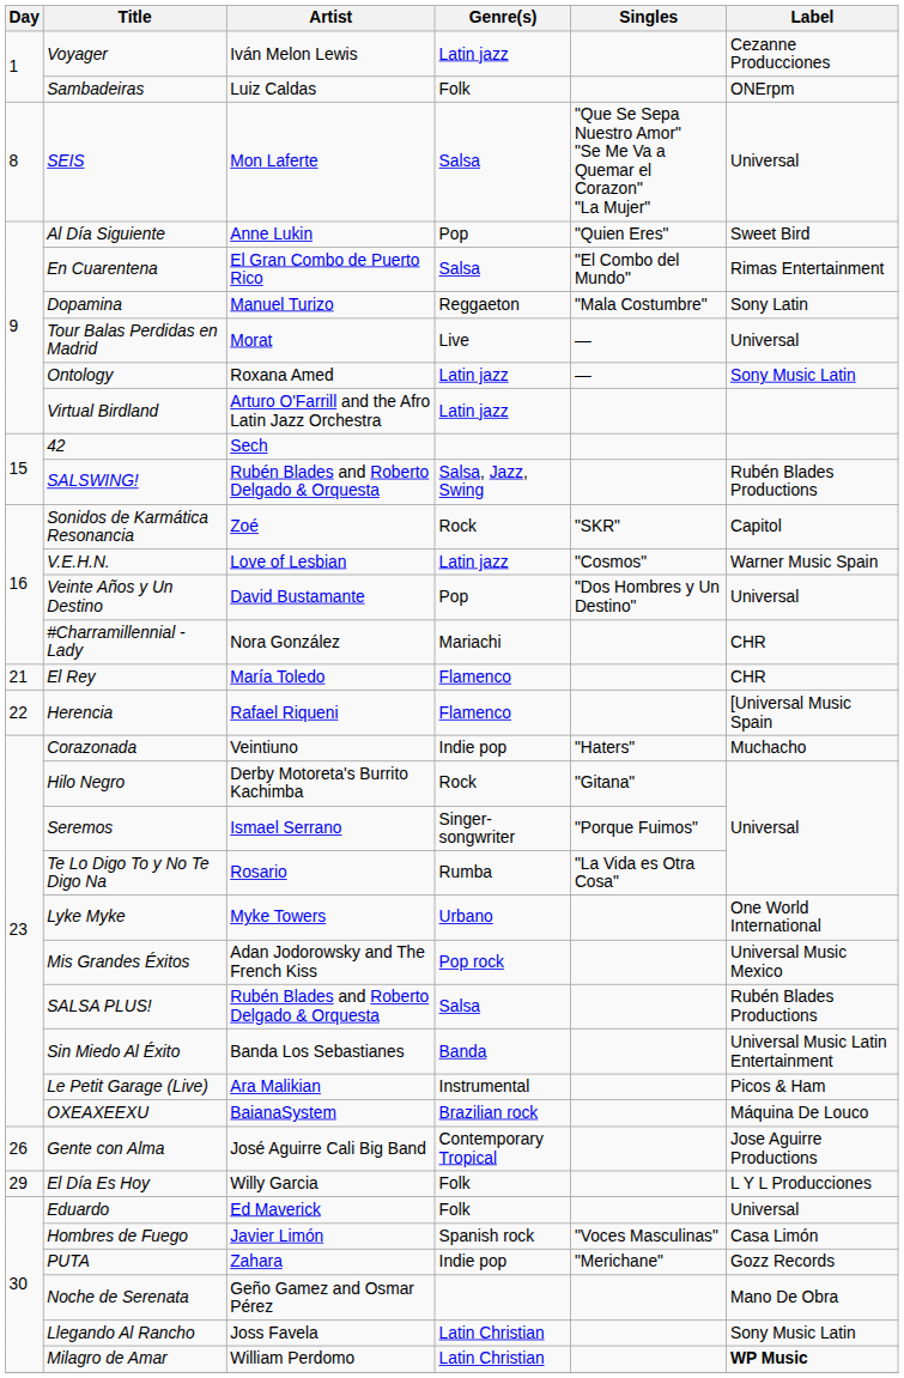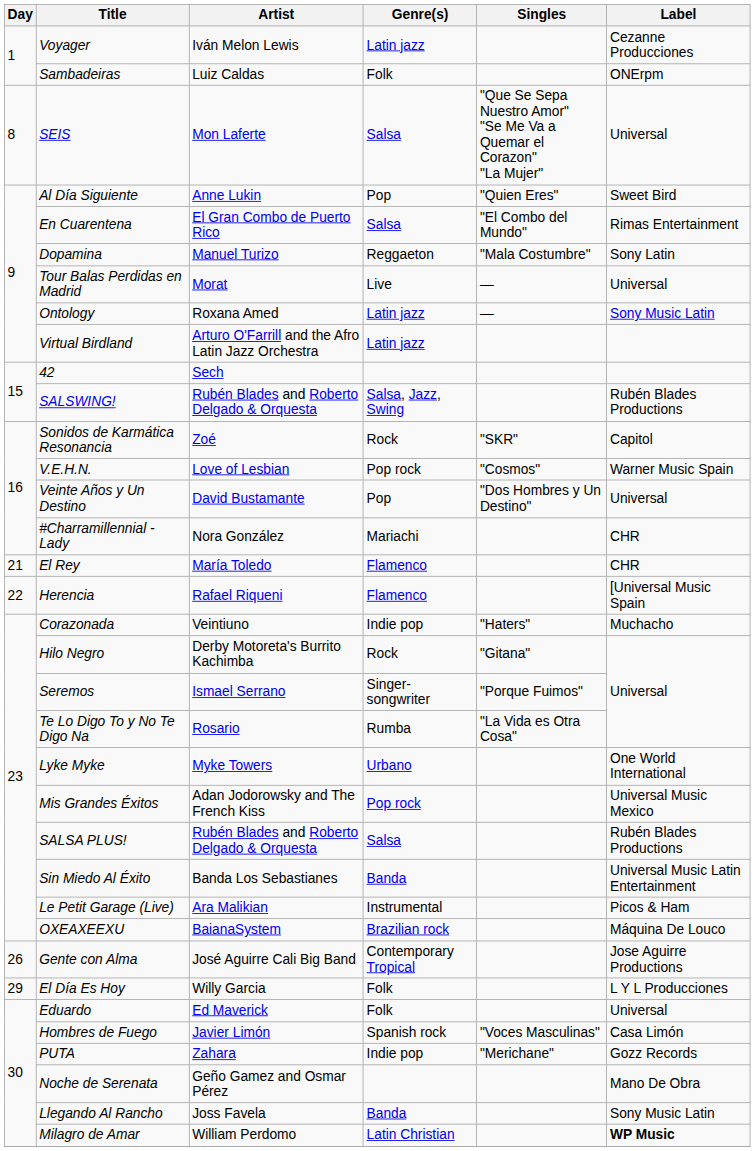 <table class="wikitable sortable" style="text-align: left;">
 <tr>
 <th>Day</th>
 <th>Title</th>
 <th>Artist</th>
 <th>Genre(s)</th>
 <th>Singles</th>
 <th>Label</th>
 </tr>
 <tr>
 <td rowspan="2">1</td>
 <td><em>Voyager</em></td>
 <td>Iván Melon Lewis</td>
 <td><a href='#'>Latin jazz</a></td>
 <td></td>
 <td>Cezanne Producciones</td>
 </tr>
 <tr>
 <td><em>Sambadeiras</em></td>
 <td>Luiz Caldas</td>
 <td>Folk</td>
 <td></td>
 <td>ONErpm</td>
 </tr>
 <tr>
 <td>8</td>
 <td><em><a href='#'>SEIS</a></em></td>
 <td><a href='#'>Mon Laferte</a></td>
 <td><a href='#'>Salsa</a></td>
 <td>"Que Se Sepa Nuestro Amor"<br>"Se Me Va a Quemar el Corazon"<br>"La Mujer"</td>
 <td>Universal</td>
 </tr>
 <tr>
 <td rowspan="6">9</td>
 <td><em>Al Día Siguiente</em></td>
 <td><a href='#'>Anne Lukin</a></td>
 <td>Pop</td>
 <td>"Quien Eres"</td>
 <td>Sweet Bird</td>
 </tr>
 <tr>
 <td><em>En Cuarentena</em></td>
 <td><a href='#'>El Gran Combo de Puerto Rico</a></td>
 <td><a href='#'>Salsa</a></td>
 <td>"El Combo del Mundo"</td>
 <td>Rimas Entertainment</td>
 </tr>
 <tr>
 <td><em>Dopamina</em></td>
 <td><a href='#'>Manuel Turizo</a></td>
 <td>Reggaeton</td>
 <td>"Mala Costumbre"</td>
 <td>Sony Latin</td>
 </tr>
 <tr>
 <td><em>Tour Balas Perdidas en Madrid</em></td>
 <td><a href='#'>Morat</a></td>
 <td>Live</td>
 <td>—</td>
 <td>Universal</td>
 </tr>
 <tr>
 <td><em>Ontology</em></td>
 <td>Roxana Amed</td>
 <td><a href='#'>Latin jazz</a></td>
 <td>—</td>
 <td><a href='#'>Sony Music Latin</a></td>
 </tr>
 <tr>
 <td><em>Virtual Birdland</em></td>
 <td><a href='#'>Arturo O'Farrill</a> and the Afro Latin Jazz Orchestra</td>
 <td><a href='#'>Latin jazz</a></td>
 <td></td>
 <td></td>
 </tr>
 <tr>
 <td rowspan="2">15</td>
 <td><em>42</em></td>
 <td><a href='#'>Sech</a></td>
 <td></td>
 <td></td>
 <td></td>
 </tr>
 <tr>
 <td><em><a href='#'>SALSWING!</a></em></td>
 <td><a href='#'>Rubén Blades</a> and <a href='#'>Roberto Delgado & Orquesta</a></td>
 <td><a href='#'>Salsa</a>, <a href='#'>Jazz</a>, <a href='#'>Swing</a></td>
 <td></td>
 <td>Rubén Blades Productions</td>
 </tr>
 <tr>
 <td rowspan="4">16</td>
 <td><em>Sonidos de Karmática Resonancia</em></td>
 <td><a href='#'>Zoé</a></td>
 <td>Rock</td>
 <td>"SKR"</td>
 <td>Capitol</td>
 </tr>
 <tr>
 <td><em>V.E.H.N.</em></td>
 <td><a href='#'>Love of Lesbian</a></td>
-<td><a href='#'>Latin jazz</a></td>
+<td>Pop rock</td>
 <td>"Cosmos"</td>
 <td>Warner Music Spain</td>
 </tr>
 <tr>
 <td><em>Veinte Años y Un Destino</em></td>
 <td><a href='#'>David Bustamante</a></td>
 <td>Pop</td>
 <td>"Dos Hombres y Un Destino"</td>
 <td>Universal</td>
 </tr>
 <tr>
 <td><em>#Charramillennial - Lady</em></td>
 <td>Nora González</td>
 <td>Mariachi</td>
 <td></td>
 <td>CHR</td>
 </tr>
 <tr>
 <td>21</td>
 <td><em>El Rey</em></td>
 <td><a href='#'>María Toledo</a></td>
 <td><a href='#'>Flamenco</a></td>
 <td></td>
 <td>CHR</td>
 </tr>
 <tr>
 <td>22</td>
 <td><em>Herencia</em></td>
 <td><a href='#'>Rafael Riqueni</a></td>
 <td><a href='#'>Flamenco</a></td>
 <td></td>
 <td>[Universal Music Spain</td>
 </tr>
 <tr>
 <td rowspan="10">23</td>
 <td><em>Corazonada</em></td>
 <td>Veintiuno</td>
 <td>Indie pop</td>
 <td>"Haters"</td>
 <td>Muchacho</td>
 </tr>
 <tr>
 <td><em>Hilo Negro</em></td>
 <td>Derby Motoreta's Burrito Kachimba</td>
 <td>Rock</td>
 <td>"Gitana"</td>
 <td rowspan="3">Universal</td>
 </tr>
 <tr>
 <td><em>Seremos</em></td>
 <td><a href='#'>Ismael Serrano</a></td>
 <td>Singer-songwriter</td>
 <td>"Porque Fuimos"</td>
 </tr>
 <tr>
 <td><em>Te Lo Digo To y No Te Digo Na</em></td>
 <td><a href='#'>Rosario</a></td>
 <td>Rumba</td>
 <td>"La Vida es Otra Cosa"</td>
 </tr>
 <tr>
 <td><em>Lyke Myke</em></td>
 <td><a href='#'>Myke Towers</a></td>
 <td><a href='#'>Urbano</a></td>
 <td></td>
 <td>One World International</td>
 </tr>
 <tr>
 <td><em>Mis Grandes Éxitos</em></td>
 <td>Adan Jodorowsky and The French Kiss</td>
 <td><a href='#'>Pop rock</a></td>
 <td></td>
 <td>Universal Music Mexico</td>
 </tr>
 <tr>
 <td><em> SALSA PLUS!</em></td>
 <td><a href='#'>Rubén Blades</a> and <a href='#'>Roberto Delgado & Orquesta</a></td>
 <td><a href='#'>Salsa</a></td>
 <td></td>
 <td>Rubén Blades Productions</td>
 </tr>
 <tr>
 <td><em>Sin Miedo Al Éxito</em></td>
 <td>Banda Los Sebastianes</td>
 <td><a href='#'>Banda</a></td>
 <td></td>
 <td>Universal Music Latin Entertainment</td>
 </tr>
 <tr>
 <td><em>Le Petit Garage (Live)</em></td>
 <td><a href='#'>Ara Malikian</a></td>
 <td>Instrumental</td>
 <td></td>
 <td>Picos & Ham</td>
 </tr>
 <tr>
 <td><em>OXEAXEEXU</em></td>
 <td><a href='#'>BaianaSystem</a></td>
 <td><a href='#'>Brazilian rock</a></td>
 <td></td>
 <td>Máquina De Louco</td>
 </tr>
 <tr>
 <td>26</td>
 <td><em>Gente con Alma</em></td>
 <td>José Aguirre Cali Big Band</td>
 <td>Contemporary <a href='#'>Tropical</a></td>
 <td></td>
 <td>Jose Aguirre Productions</td>
 </tr>
 <tr>
 <td>29</td>
 <td><em>El Día Es Hoy</em></td>
 <td>Willy Garcia</td>
 <td>Folk</td>
 <td></td>
 <td>L Y L Producciones</td>
 </tr>
 <tr>
 <td rowspan="6">30</td>
 <td><em>Eduardo</em></td>
 <td><a href='#'>Ed Maverick</a></td>
 <td>Folk</td>
 <td></td>
 <td>Universal</td>
 </tr>
 <tr>
 <td><em>Hombres de Fuego</em></td>
 <td><a href='#'>Javier Limón</a></td>
 <td>Spanish rock</td>
 <td>"Voces Masculinas"</td>
 <td>Casa Limón</td>
 </tr>
 <tr>
 <td><em>PUTA</em></td>
 <td><a href='#'>Zahara</a></td>
 <td>Indie pop</td>
 <td>"Merichane"</td>
 <td>Gozz Records</td>
 </tr>
 <tr>
 <td><em>Noche de Serenata</em></td>
 <td>Geño Gamez and Osmar Pérez</td>
 <td></td>
 <td></td>
 <td>Mano De Obra</td>
 </tr>
 <tr>
 <td><em>Llegando Al Rancho</em></td>
 <td>Joss Favela</td>
-<td><a href='#'>Latin Christian</a></td>
+<td><a href='#'>Banda</a></td>
 <td></td>
 <td>Sony Music Latin</td>
 </tr>
 <tr>
 <td><em>Milagro de Amar</em></td>
 <td>William Perdomo</td>
 <td><a href='#'>Latin Christian</a></td>
 <td></td>
 <td><strong>WP Music</strong></td>
 </tr>
 <tr>
 </tr>
 </table>
